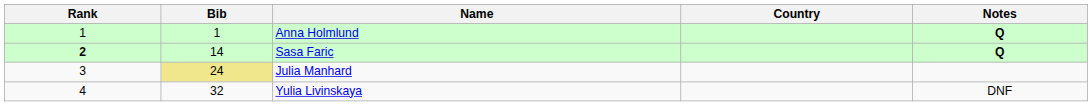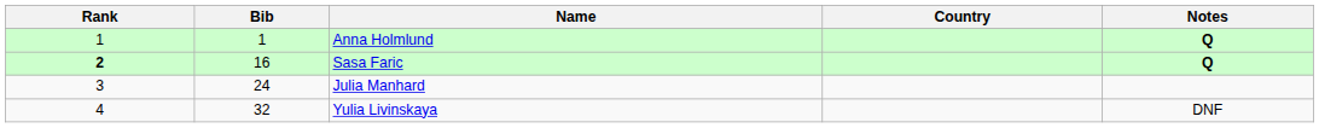 <table class="wikitable" style="text-align:center;" width=90%>
 <tr>
 <th>Rank</th>
 <th>Bib</th>
 <th>Name</th>
 <th>Country</th>
 <th>Notes</th>
 </tr>
 <tr bgcolor="#ccffcc">
 <td>1</td>
 <td>1</td>
 <td align=left><a href='#'>Anna Holmlund</a></td>
 <td align=left></td>
 <td><strong>Q</strong></td>
 </tr>
 <tr bgcolor="#ccffcc">
 <td><strong>2</strong></td>
-<td>14</td>
+<td>16</td>
 <td align=left><a href='#'>Sasa Faric</a></td>
 <td align=left></td>
 <td><strong>Q</strong></td>
 </tr>
 <tr>
 <td>3</td>
-<td style="background: khaki;">24</td>
+<td>24</td>
 <td align=left><a href='#'>Julia Manhard</a></td>
 <td align=left></td>
 <td></td>
 </tr>
 <tr>
 <td>4</td>
 <td>32</td>
 <td align=left><a href='#'>Yulia Livinskaya</a></td>
 <td align=left></td>
 <td>DNF</td>
 </tr>
 </table>
